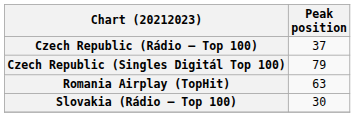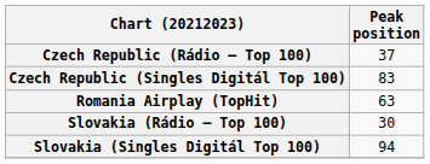 <table class="wikitable plainrowheaders sortable" style="text-align:center">
 <tr>
 <th scope="col">Chart (20212023)</th>
 <th scope="col">Peak<br>position</th>
 </tr>
 <tr>
 <th scope="row">Czech Republic (Rádio – Top 100)</th>
 <td>37</td>
 </tr>
 <tr>
 <th scope="row">Czech Republic (Singles Digitál Top 100)</th>
-<td>79</td>
+<td>83</td>
 </tr>
 <tr>
 <th scope="row">Romania Airplay (TopHit)</th>
 <td>63</td>
 </tr>
 <tr>
 <th scope="row">Slovakia (Rádio – Top 100)</th>
 <td>30</td>
 </tr>
 <tr>
+<th scope="row">Slovakia (Singles Digitál Top 100)</th>
+<td>94</td>
+</tr>
+<tr>
 </tr>
 </table>
